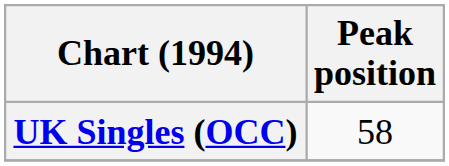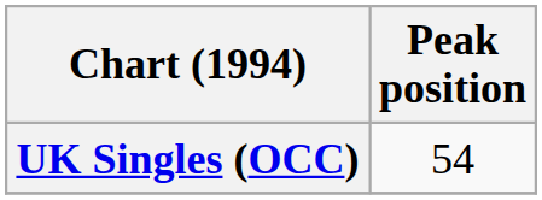 <table class="wikitable sortable plainrowheaders" style="text-align:center">
 <tr>
 <th scope="col">Chart (1994)</th>
 <th scope="col">Peak<br>position</th>
 </tr>
 <tr>
 <th scope="row"><a href='#'>UK Singles</a> (<a href='#'>OCC</a>)</th>
-<td>58</td>
+<td>54</td>
 </tr>
 <tr>
 </tr>
 </table>
